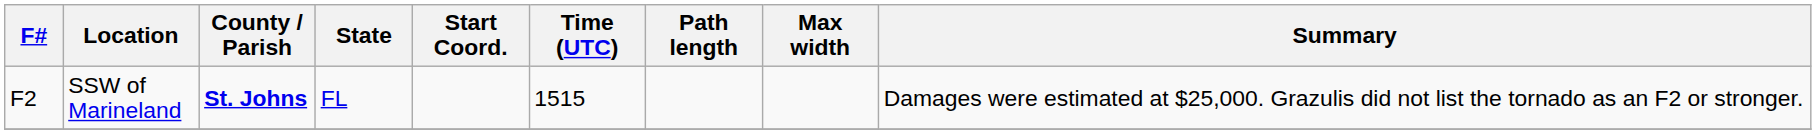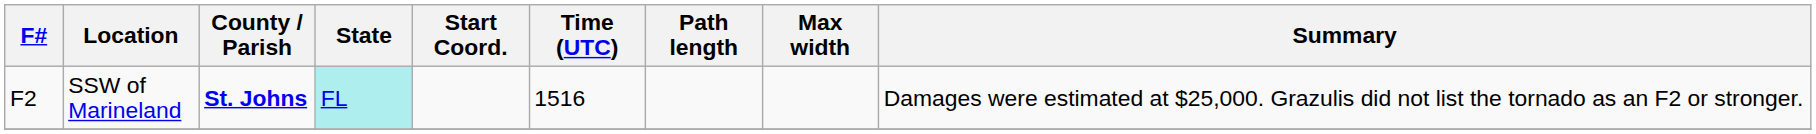 <table class="wikitable sortable" style="width:100%;">
 <tr>
 <th scope="col" style="width:3%; text-align:center;"><a href='#'>F#</a></th>
 <th scope="col" style="width:7%; text-align:center;" class="unsortable">Location</th>
 <th scope="col" style="width:6%; text-align:center;" class="unsortable">County / Parish</th>
 <th scope="col" style="width:5%; text-align:center;">State</th>
 <th scope="col" style="width:6%; text-align:center;">Start Coord.</th>
 <th scope="col" style="width:6%; text-align:center;">Time (<a href='#'>UTC</a>)</th>
 <th scope="col" style="width:6%; text-align:center;">Path length</th>
 <th scope="col" style="width:6%; text-align:center;">Max width</th>
 <th scope="col" class="unsortable" style="width:48%; text-align:center;">Summary</th>
 </tr>
 <tr>
 <td bgcolor=>F2</td>
 <td>SSW of <a href='#'>Marineland</a></td>
 <td><strong><a href='#'>St. Johns</a></strong></td>
-<td><a href='#'>FL</a></td>
+<td style="background: paleturquoise;"><a href='#'>FL</a></td>
 <td></td>
-<td>1515</td>
+<td>1516</td>
 <td></td>
 <td></td>
 <td>Damages were estimated at $25,000. Grazulis did not list the tornado as an F2 or stronger.</td>
 </tr>
 <tr>
 </tr>
 </table>
